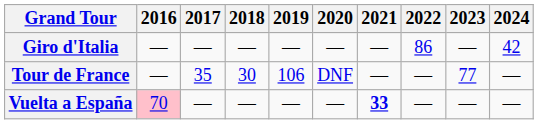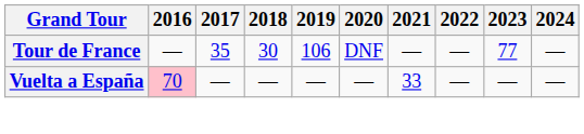 <table class="wikitable plainrowheaders">
 <tr>
 <th scope="col"><a href='#'>Grand Tour</a></th>
 <th scope="col">2016</th>
 <th scope="col">2017</th>
 <th scope="col">2018</th>
 <th scope="col">2019</th>
 <th scope="col">2020</th>
 <th scope="col">2021</th>
 <th scope="col">2022</th>
 <th scope="col">2023</th>
 <th>2024</th>
-</tr>
-<tr style="text-align:center;">
-<th scope="row"> <a href='#'>Giro d'Italia</a></th>
-<td>—</td>
-<td>—</td>
-<td>—</td>
-<td>—</td>
-<td>—</td>
-<td>—</td>
-<td><a href='#'>86</a></td>
-<td>—</td>
-<td><a href='#'>42</a></td>
 </tr>
 <tr style="text-align:center;">
 <th scope="row"> <a href='#'>Tour de France</a></th>
 <td>—</td>
 <td><a href='#'>35</a></td>
 <td><a href='#'>30</a></td>
 <td><a href='#'>106</a></td>
 <td><a href='#'>DNF</a></td>
 <td>—</td>
 <td>—</td>
 <td><a href='#'>77</a></td>
 <td>—</td>
 </tr>
 <tr style="text-align:center;">
 <th scope="row"> <a href='#'>Vuelta a España</a></th>
 <td style="background: pink;"><a href='#'>70</a></td>
 <td>—</td>
 <td>—</td>
 <td>—</td>
 <td>—</td>
-<td><strong><a href='#'>33</a></strong></td>
+<td><a href='#'>33</a></td>
 <td>—</td>
 <td>—</td>
 <td>—</td>
 </tr>
 </table>
